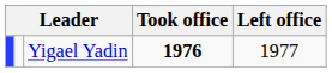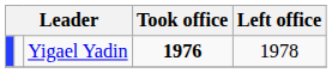 <table class="wikitable" style="text-align: center;">
 <tr>
 <th colspan="3">Leader</th>
 <th>Took office</th>
 <th>Left office</th>
 </tr>
 <tr>
 <td style="background: #253EFE; color: white"></td>
 <td></td>
 <td><a href='#'>Yigael Yadin</a></td>
 <td><strong>1976</strong></td>
-<td>1977</td>
+<td>1978</td>
 </tr>
 <tr>
 </tr>
 </table>
